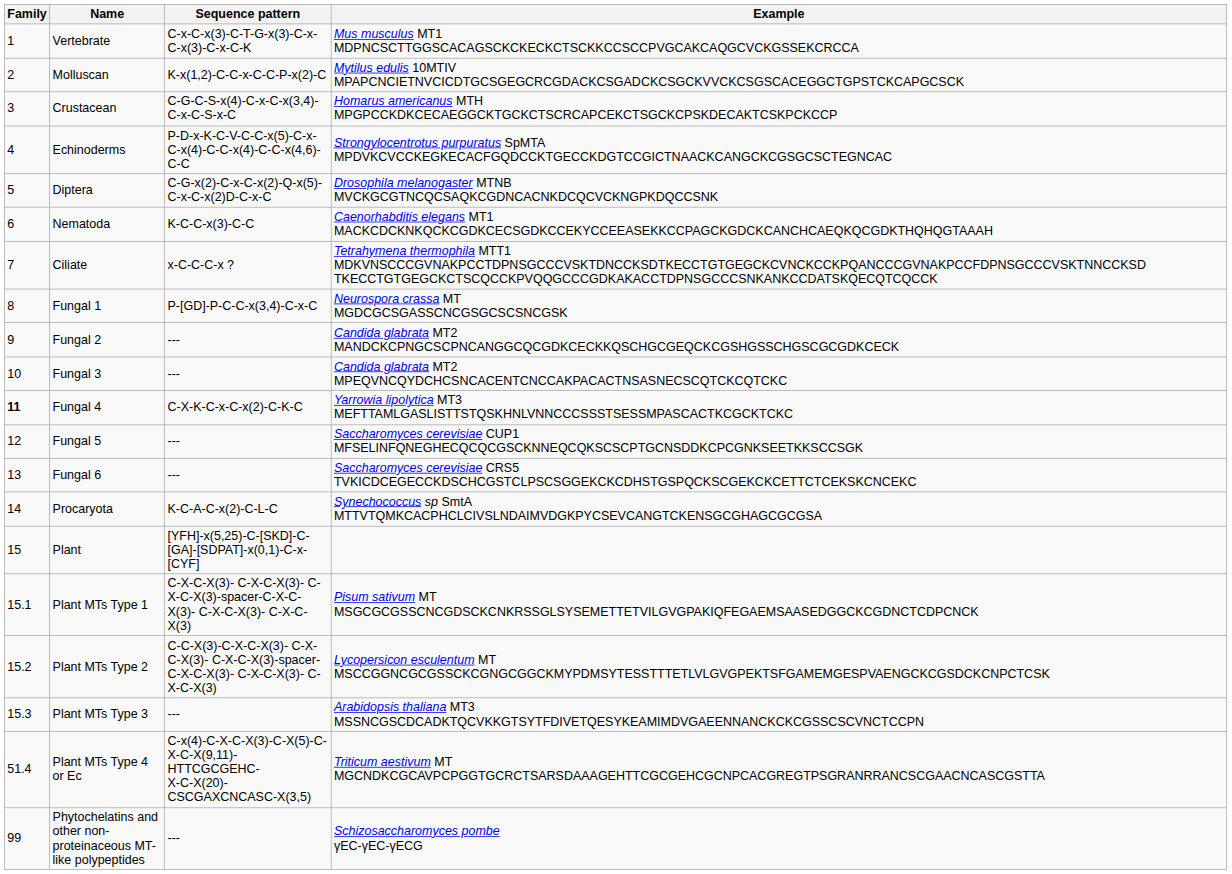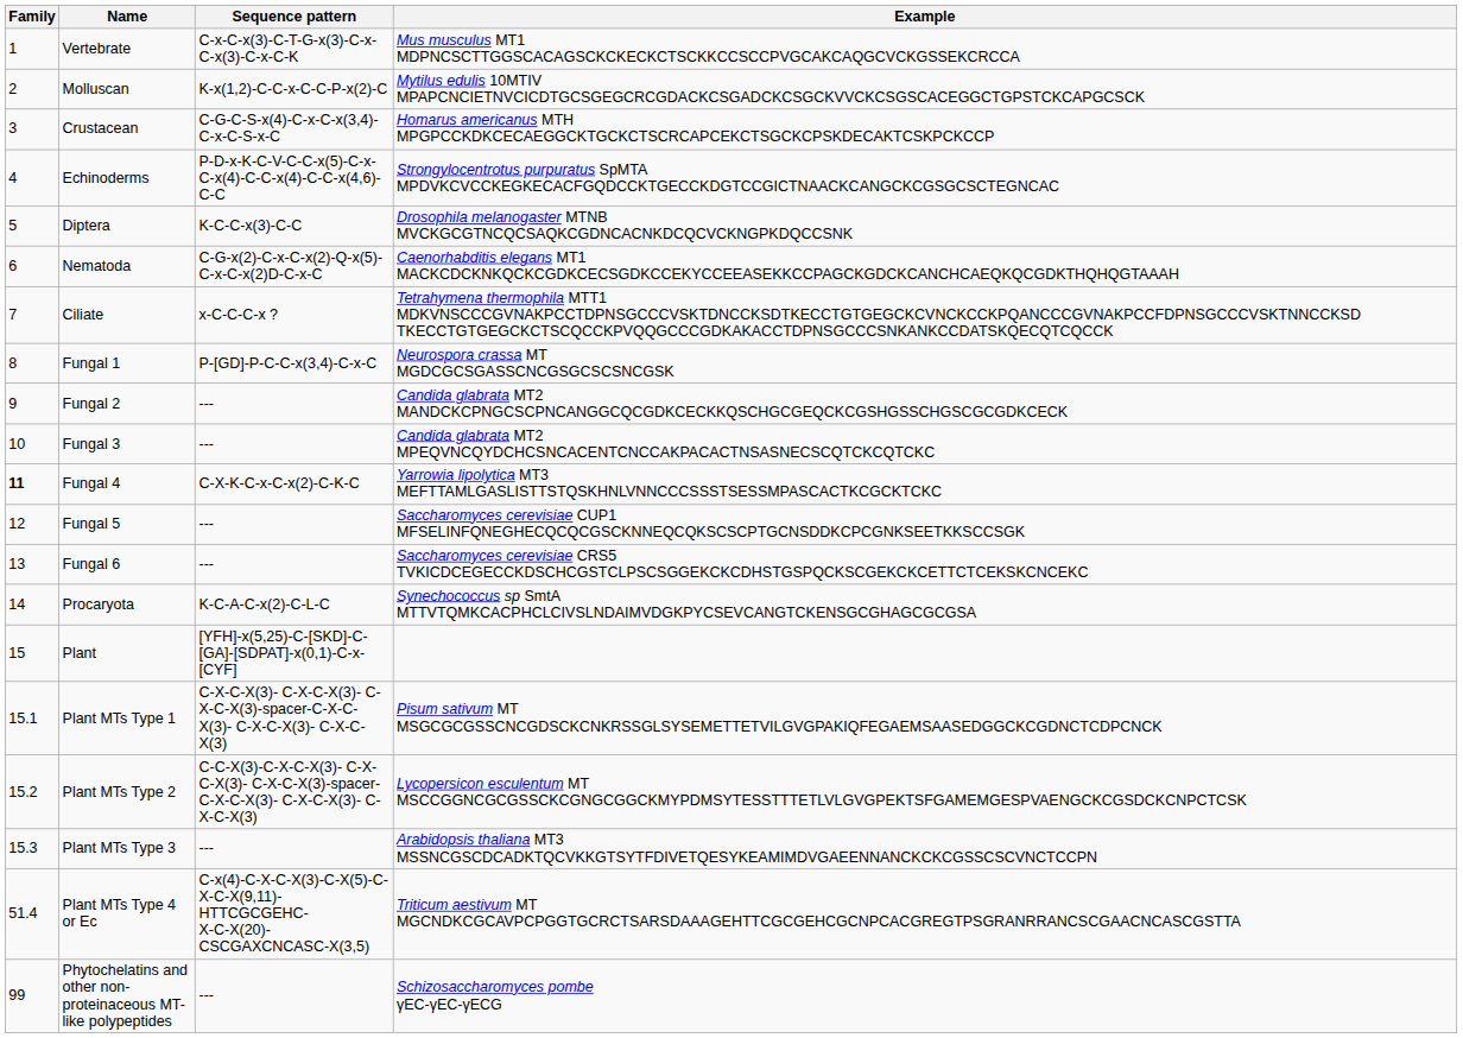 <table class="wikitable">
 <tr>
 <th>Family</th>
 <th style="width:140px">Name</th>
 <th>Sequence pattern</th>
 <th>Example</th>
 </tr>
 <tr>
 <td>1</td>
 <td>Vertebrate</td>
 <td>C-x-C-x(3)-C-T-G-x(3)-C-x-C-x(3)-C-x-C-K</td>
 <td><em><a href='#'>Mus musculus</a></em> MT1 <br>MDPNCSCTTGGSCACAGSCKCKECKCTSCKKCCSCCPVGCAKCAQGCVCKGSSEKCRCCA</td>
 </tr>
 <tr>
 <td>2</td>
 <td>Molluscan</td>
 <td>K-x(1,2)-C-C-x-C-C-P-x(2)-C</td>
 <td><em><a href='#'>Mytilus edulis</a></em> 10MTIV <br>MPAPCNCIETNVCICDTGCSGEGCRCGDACKCSGADCKCSGCKVVCKCSGSCACEGGCTGPSTCKCAPGCSCK</td>
 </tr>
 <tr>
 <td>3</td>
 <td>Crustacean</td>
 <td>C-G-C-S-x(4)-C-x-C-x(3,4)-C-x-C-S-x-C</td>
 <td><em><a href='#'>Homarus americanus</a></em> MTH <br>MPGPCCKDKCECAEGGCKTGCKCTSCRCAPCEKCTSGCKCPSKDECAKTCSKPCKCCP</td>
 </tr>
 <tr>
 <td>4</td>
 <td>Echinoderms</td>
 <td>P-D-x-K-C-V-C-C-x(5)-C-x-C-x(4)-C-C-x(4)-C-C-x(4,6)-C-C</td>
 <td><em><a href='#'>Strongylocentrotus purpuratus</a></em> SpMTA <br>MPDVKCVCCKEGKECACFGQDCCKTGECCKDGTCCGICTNAACKCANGCKCGSGCSCTEGNCAC</td>
 </tr>
 <tr>
 <td>5</td>
 <td>Diptera</td>
-<td>C-G-x(2)-C-x-C-x(2)-Q-x(5)-C-x-C-x(2)D-C-x-C</td>
+<td>K-C-C-x(3)-C-C</td>
 <td><em><a href='#'>Drosophila melanogaster</a></em> MTNB <br>MVCKGCGTNCQCSAQKCGDNCACNKDCQCVCKNGPKDQCCSNK</td>
 </tr>
 <tr>
 <td>6</td>
 <td>Nematoda</td>
-<td>K-C-C-x(3)-C-C</td>
+<td>C-G-x(2)-C-x-C-x(2)-Q-x(5)-C-x-C-x(2)D-C-x-C</td>
 <td><em><a href='#'>Caenorhabditis elegans</a></em> MT1 <br>MACKCDCKNKQCKCGDKCECSGDKCCEKYCCEEASEKKCCPAGCKGDCKCANCHCAEQKQCGDKTHQHQGTAAAH</td>
 </tr>
 <tr>
 <td>7</td>
 <td>Ciliate</td>
 <td>x-C-C-C-x ?</td>
 <td><em><a href='#'>Tetrahymena thermophila</a></em> MTT1   <br>MDKVNSCCCGVNAKPCCTDPNSGCCCVSKTDNCCKSDTKECCTGTGEGCKCVNCKCCKPQANCCCGVNAKPCCFDPNSGCCCVSKTNNCCKSD TKECCTGTGEGCKCTSCQCCKPVQQGCCCGDKAKACCTDPNSGCCCSNKANKCCDATSKQECQTCQCCK</td>
 </tr>
 <tr>
 <td>8</td>
 <td>Fungal 1</td>
 <td>P-[GD]-P-C-C-x(3,4)-C-x-C</td>
 <td><em><a href='#'>Neurospora crassa</a></em> MT <br>MGDCGCSGASSCNCGSGCSCSNCGSK</td>
 </tr>
 <tr>
 <td>9</td>
 <td>Fungal 2</td>
 <td>---</td>
 <td><em><a href='#'>Candida glabrata</a></em> MT2 <br>MANDCKCPNGCSCPNCANGGCQCGDKCECKKQSCHGCGEQCKCGSHGSSCHGSCGCGDKCECK</td>
 </tr>
 <tr>
 <td>10</td>
 <td>Fungal 3</td>
 <td>---</td>
 <td><em><a href='#'>Candida glabrata</a></em> MT2 <br>MPEQVNCQYDCHCSNCACENTCNCCAKPACACTNSASNECSCQTCKCQTCKC</td>
 </tr>
 <tr>
 <td><strong>11</strong></td>
 <td>Fungal 4</td>
 <td>C-X-K-C-x-C-x(2)-C-K-C</td>
 <td><em><a href='#'>Yarrowia lipolytica</a></em> MT3 <br>MEFTTAMLGASLISTTSTQSKHNLVNNCCCSSSTSESSMPASCACTKCGCKTCKC</td>
 </tr>
 <tr>
 <td>12</td>
 <td>Fungal 5</td>
 <td>---</td>
 <td><em><a href='#'>Saccharomyces cerevisiae</a></em> CUP1 <br>MFSELINFQNEGHECQCQCGSCKNNEQCQKSCSCPTGCNSDDKCPCGNKSEETKKSCCSGK</td>
 </tr>
 <tr>
 <td>13</td>
 <td>Fungal 6</td>
 <td>---</td>
 <td><em><a href='#'>Saccharomyces cerevisiae</a></em> CRS5 <br>TVKICDCEGECCKDSCHCGSTCLPSCSGGEKCKCDHSTGSPQCKSCGEKCKCETTCTCEKSKCNCEKC</td>
 </tr>
 <tr>
 <td>14</td>
 <td>Procaryota</td>
 <td>K-C-A-C-x(2)-C-L-C</td>
 <td><em><a href='#'>Synechococcus</a> sp</em> SmtA <br>MTTVTQMKCACPHCLCIVSLNDAIMVDGKPYCSEVCANGTCKENSGCGHAGCGCGSA</td>
 </tr>
 <tr>
 <td>15</td>
 <td>Plant</td>
 <td>[YFH]-x(5,25)-C-[SKD]-C-[GA]-[SDPAT]-x(0,1)-C-x-[CYF]</td>
 <td></td>
 </tr>
 <tr>
 <td>15.1</td>
 <td>Plant MTs Type 1</td>
 <td>C-X-C-X(3)- C-X-C-X(3)- C-X-C-X(3)-spacer-C-X-C-X(3)- C-X-C-X(3)- C-X-C-X(3)</td>
 <td><em><a href='#'>Pisum sativum</a></em> MT  <br> MSGCGCGSSCNCGDSCKCNKRSSGLSYSEMETTETVILGVGPAKIQFEGAEMSAASEDGGCKCGDNCTCDPCNCK</td>
 </tr>
 <tr>
 <td>15.2</td>
 <td>Plant MTs Type 2</td>
 <td>C-C-X(3)-C-X-C-X(3)- C-X-C-X(3)- C-X-C-X(3)-spacer- C-X-C-X(3)- C-X-C-X(3)- C-X-C-X(3)</td>
 <td><em><a href='#'>Lycopersicon esculentum</a></em> MT <br>MSCCGGNCGCGSSCKCGNGCGGCKMYPDMSYTESSTTTETLVLGVGPEKTSFGAMEMGESPVAENGCKCGSDCKCNPCTCSK</td>
 </tr>
 <tr>
 <td>15.3</td>
 <td>Plant MTs Type 3</td>
 <td>---</td>
 <td><em><a href='#'>Arabidopsis thaliana</a></em> MT3 <br>MSSNCGSCDCADKTQCVKKGTSYTFDIVETQESYKEAMIMDVGAEENNANCKCKCGSSCSCVNCTCCPN</td>
 </tr>
 <tr>
 <td>51.4</td>
 <td>Plant MTs Type 4 or Ec</td>
 <td>C-x(4)-C-X-C-X(3)-C-X(5)-C-X-C-X(9,11)-HTTCGCGEHC-<br>X-C-X(20)-CSCGAXCNCASC-X(3,5)</td>
 <td><em><a href='#'>Triticum aestivum</a></em> MT <br>MGCNDKCGCAVPCPGGTGCRCTSARSDAAAGEHTTCGCGEHCGCNPCACGREGTPSGRANRRANCSCGAACNCASCGSTTA</td>
 </tr>
 <tr>
 <td>99</td>
 <td>Phytochelatins and other non-proteinaceous MT-like polypeptides</td>
 <td>---</td>
 <td><em><a href='#'>Schizosaccharomyces pombe</a></em> <br>γEC-γEC-γECG</td>
 </tr>
 </table>
